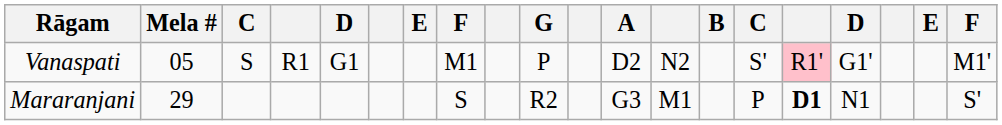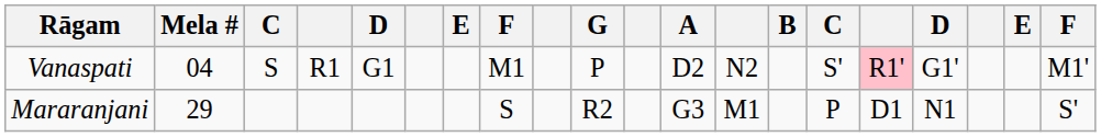 <table class="wikitable" style="text-align:center">
 <tr>
 <th>Rāgam</th>
 <th>Mela #</th>
 <th>C</th>
 <th></th>
 <th>D</th>
 <th></th>
 <th>E</th>
 <th>F</th>
 <th></th>
 <th>G</th>
 <th></th>
 <th>A</th>
 <th></th>
 <th>B</th>
 <th>C</th>
 <th></th>
 <th>D</th>
 <th></th>
 <th>E</th>
 <th>F</th>
 </tr>
 <tr>
 <td><em>Vanaspati</em></td>
-<td>05</td>
+<td>04</td>
 <td width="25px">S</td>
 <td width="25px">R1</td>
 <td width="25px">G1</td>
 <td width="15px"></td>
 <td width="15px"></td>
 <td width="25px">M1</td>
 <td width="15px"></td>
 <td width="25px">P</td>
 <td width="15px"></td>
 <td width="25px">D2</td>
 <td width="25px">N2</td>
 <td width="15px"></td>
 <td width="25px">S'</td>
 <td width="25px" style="background: pink;">R1'</td>
 <td width="25px">G1'</td>
 <td width="15px"></td>
 <td width="15px"></td>
 <td width="25px">M1'</td>
 </tr>
 <tr>
 <td><em>Mararanjani</em></td>
 <td>29</td>
 <td></td>
 <td></td>
 <td></td>
 <td></td>
 <td></td>
 <td>S</td>
 <td></td>
 <td>R2</td>
 <td></td>
 <td>G3</td>
 <td>M1</td>
 <td></td>
 <td>P</td>
-<td><strong>D1</strong></td>
+<td>D1</td>
 <td>N1</td>
 <td></td>
 <td></td>
 <td>S'</td>
 </tr>
 </table>
